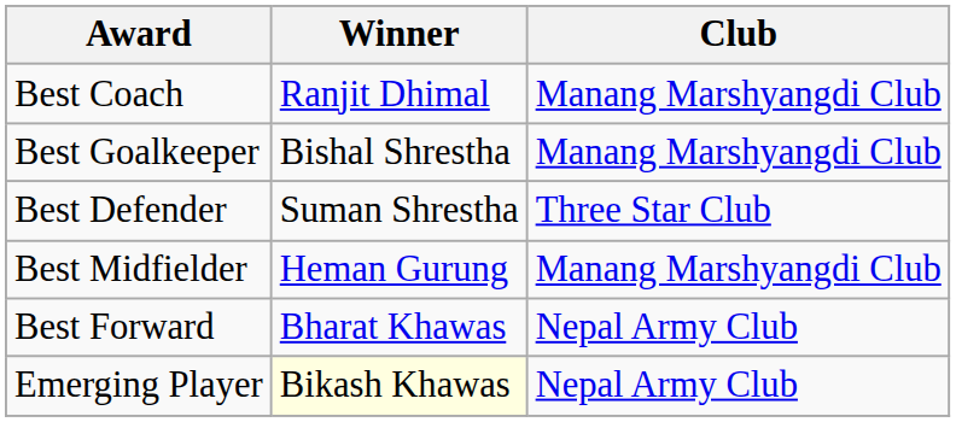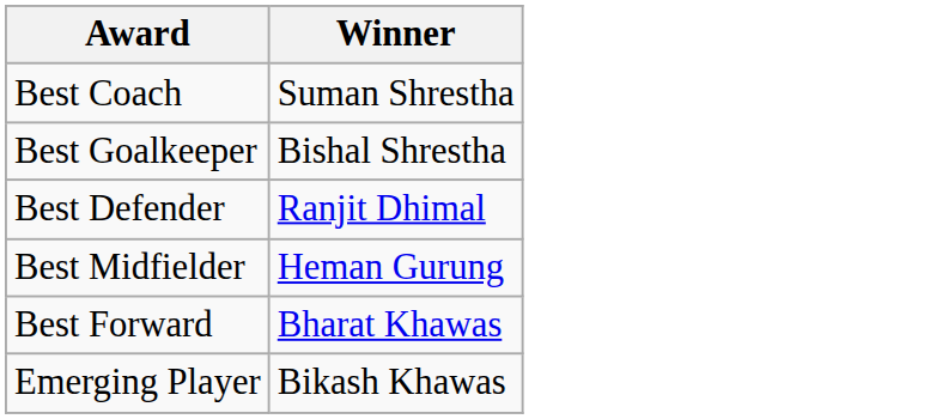 <table class="wikitable">
 <tr>
 <th>Award</th>
 <th>Winner</th>
-<th>Club</th>
 </tr>
 <tr>
 <td>Best Coach</td>
-<td> <a href='#'>Ranjit Dhimal</a></td>
-<td><a href='#'>Manang Marshyangdi Club</a></td>
+<td> Suman Shrestha</td>
 </tr>
 <tr>
 <td>Best Goalkeeper</td>
 <td> Bishal Shrestha</td>
-<td><a href='#'>Manang Marshyangdi Club</a></td>
 </tr>
 <tr>
 <td>Best Defender</td>
-<td> Suman Shrestha</td>
-<td><a href='#'>Three Star Club</a></td>
+<td> <a href='#'>Ranjit Dhimal</a></td>
 </tr>
 <tr>
 <td>Best Midfielder</td>
 <td> <a href='#'>Heman Gurung</a></td>
-<td><a href='#'>Manang Marshyangdi Club</a></td>
 </tr>
 <tr>
 <td>Best Forward</td>
 <td> <a href='#'>Bharat Khawas</a></td>
-<td><a href='#'>Nepal Army Club</a></td>
 </tr>
 <tr>
 <td>Emerging Player</td>
-<td style="background: lightyellow;"> Bikash Khawas</td>
-<td><a href='#'>Nepal Army Club</a></td>
+<td> Bikash Khawas</td>
 </tr>
 </table>
